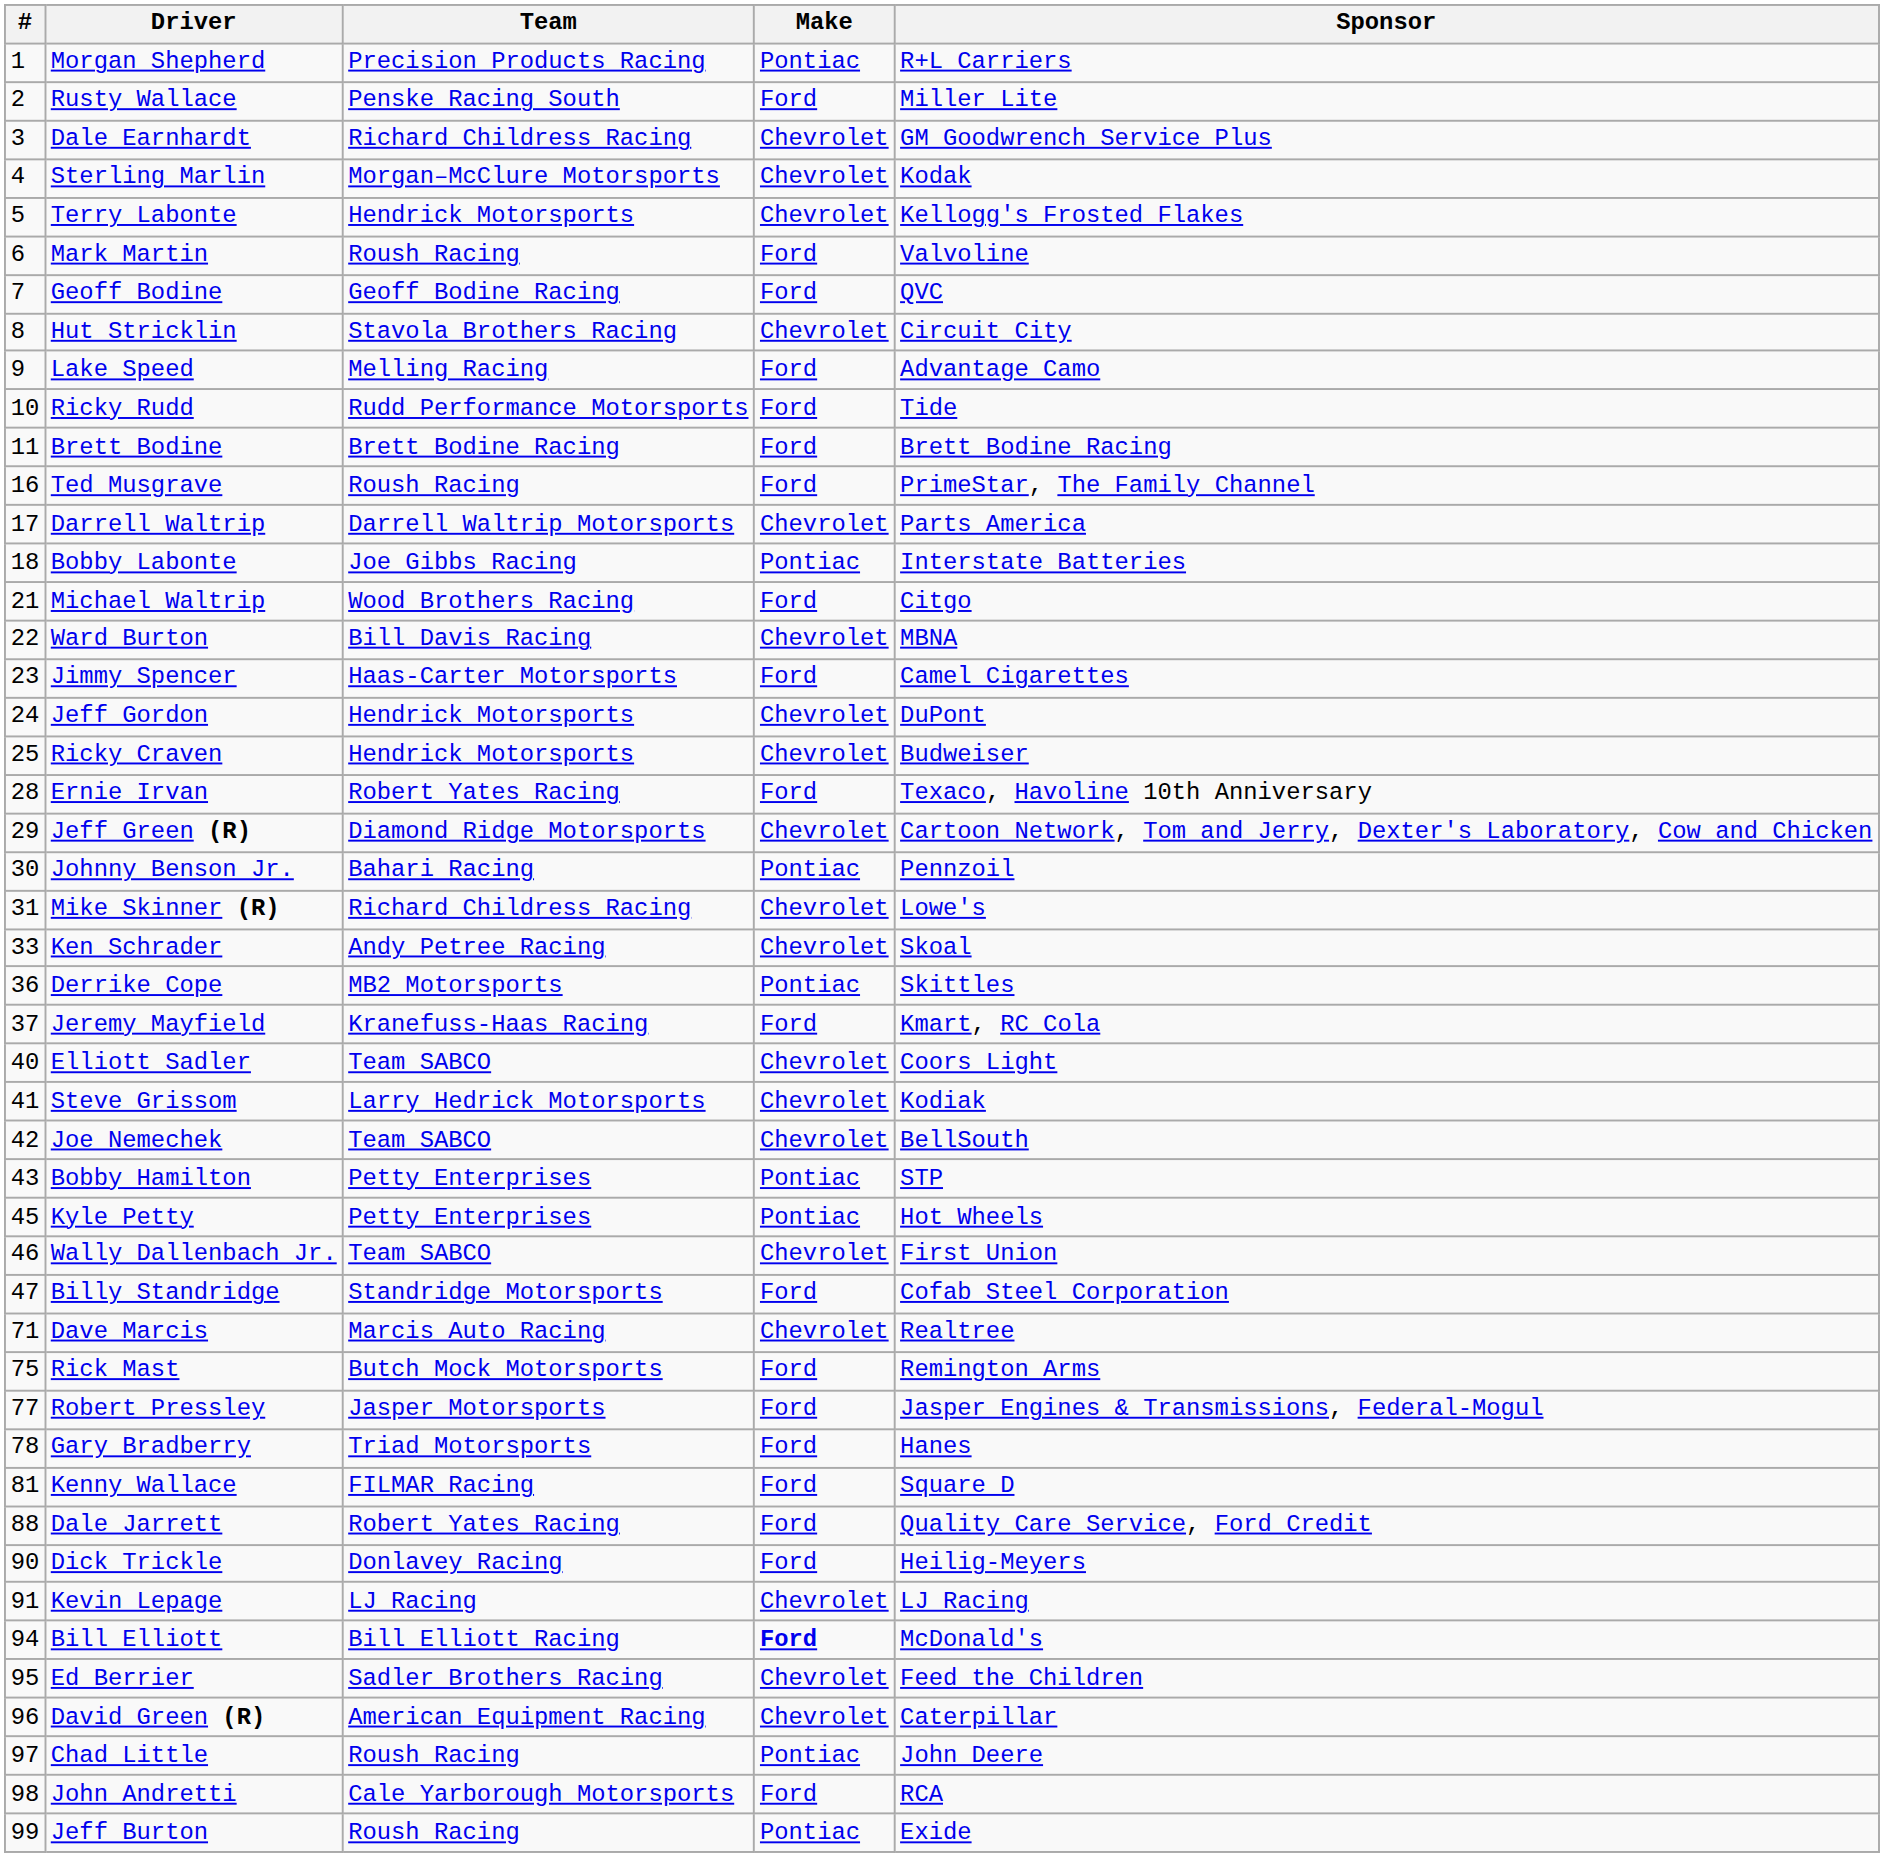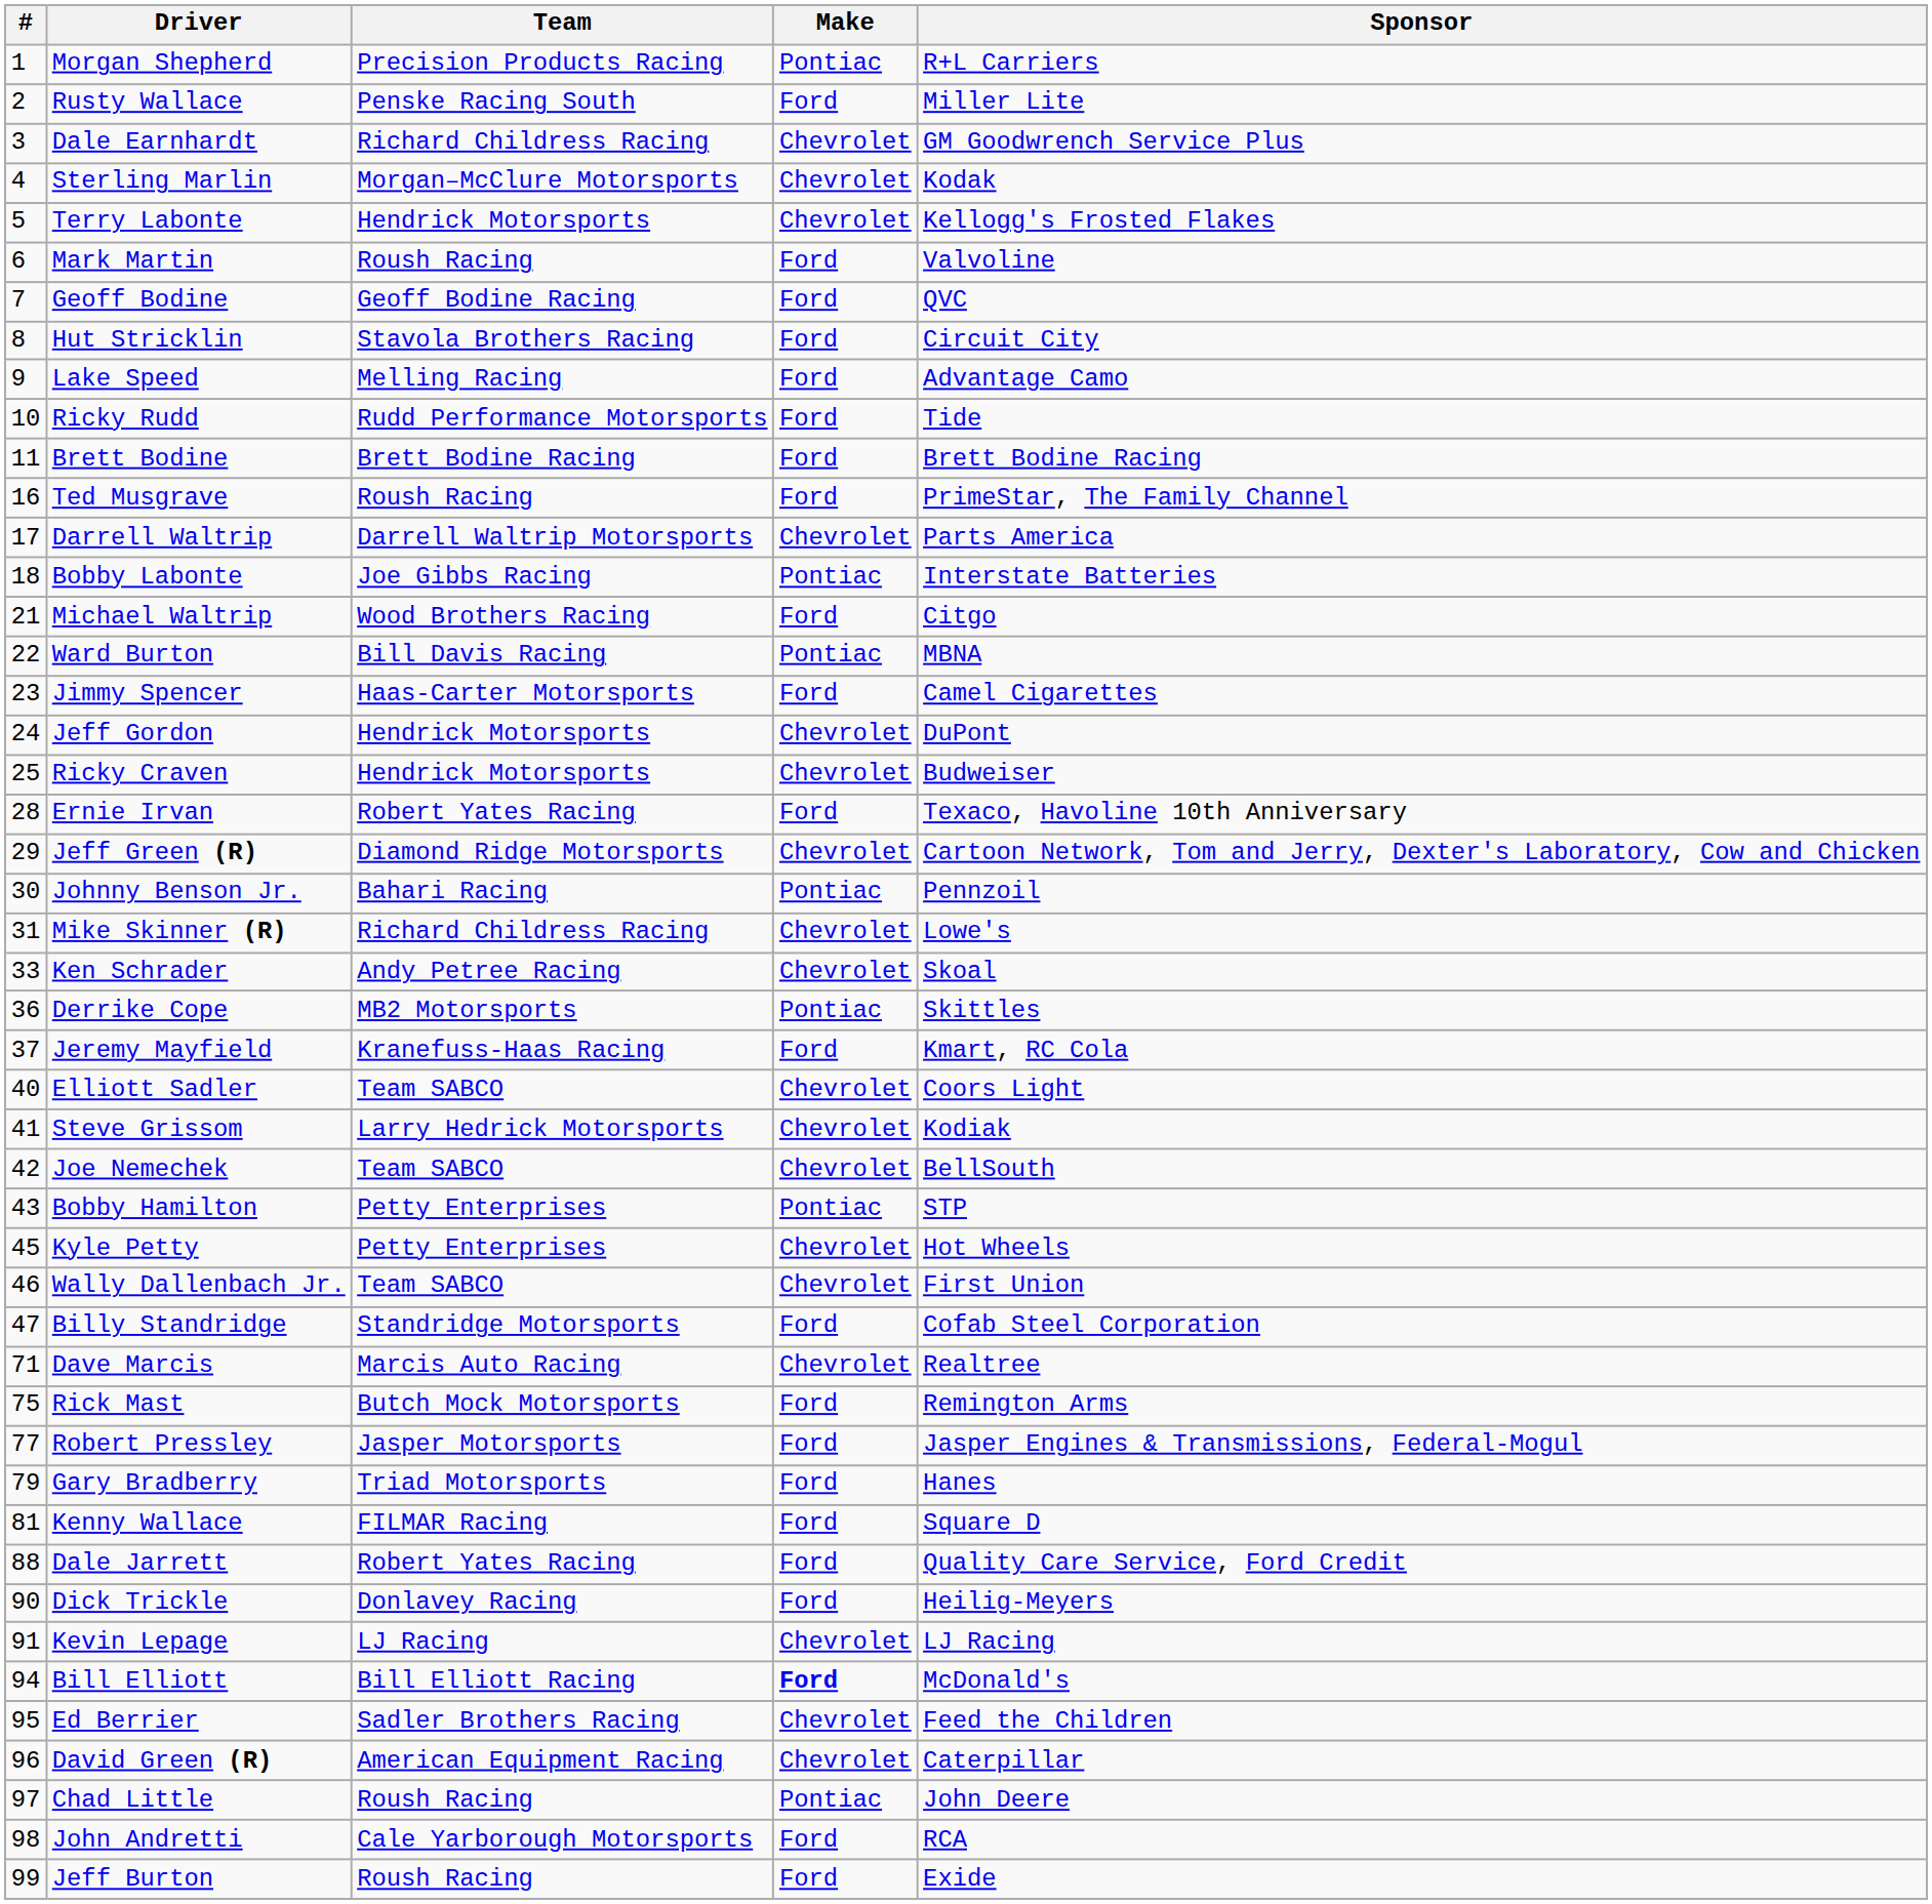 <table class="wikitable" style="font-size:95%">
 <tr>
 <th>#</th>
 <th>Driver</th>
 <th>Team</th>
 <th>Make</th>
 <th>Sponsor</th>
 </tr>
 <tr>
 <td>1</td>
 <td><a href='#'>Morgan Shepherd</a></td>
 <td><a href='#'>Precision Products Racing</a></td>
 <td><a href='#'>Pontiac</a></td>
 <td><a href='#'>R+L Carriers</a></td>
 </tr>
 <tr>
 <td>2</td>
 <td><a href='#'>Rusty Wallace</a></td>
 <td><a href='#'>Penske Racing South</a></td>
 <td><a href='#'>Ford</a></td>
 <td><a href='#'>Miller Lite</a></td>
 </tr>
 <tr>
 <td>3</td>
 <td><a href='#'>Dale Earnhardt</a></td>
 <td><a href='#'>Richard Childress Racing</a></td>
 <td><a href='#'>Chevrolet</a></td>
 <td><a href='#'>GM Goodwrench Service Plus</a></td>
 </tr>
 <tr>
 <td>4</td>
 <td><a href='#'>Sterling Marlin</a></td>
 <td><a href='#'>Morgan–McClure Motorsports</a></td>
 <td><a href='#'>Chevrolet</a></td>
 <td><a href='#'>Kodak</a></td>
 </tr>
 <tr>
 <td>5</td>
 <td><a href='#'>Terry Labonte</a></td>
 <td><a href='#'>Hendrick Motorsports</a></td>
 <td><a href='#'>Chevrolet</a></td>
 <td><a href='#'>Kellogg's Frosted Flakes</a></td>
 </tr>
 <tr>
 <td>6</td>
 <td><a href='#'>Mark Martin</a></td>
 <td><a href='#'>Roush Racing</a></td>
 <td><a href='#'>Ford</a></td>
 <td><a href='#'>Valvoline</a></td>
 </tr>
 <tr>
 <td>7</td>
 <td><a href='#'>Geoff Bodine</a></td>
 <td><a href='#'>Geoff Bodine Racing</a></td>
 <td><a href='#'>Ford</a></td>
 <td><a href='#'>QVC</a></td>
 </tr>
 <tr>
 <td>8</td>
 <td><a href='#'>Hut Stricklin</a></td>
 <td><a href='#'>Stavola Brothers Racing</a></td>
-<td><a href='#'>Chevrolet</a></td>
+<td><a href='#'>Ford</a></td>
 <td><a href='#'>Circuit City</a></td>
 </tr>
 <tr>
 <td>9</td>
 <td><a href='#'>Lake Speed</a></td>
 <td><a href='#'>Melling Racing</a></td>
 <td><a href='#'>Ford</a></td>
 <td><a href='#'>Advantage Camo</a></td>
 </tr>
 <tr>
 <td>10</td>
 <td><a href='#'>Ricky Rudd</a></td>
 <td><a href='#'>Rudd Performance Motorsports</a></td>
 <td><a href='#'>Ford</a></td>
 <td><a href='#'>Tide</a></td>
 </tr>
 <tr>
 <td>11</td>
 <td><a href='#'>Brett Bodine</a></td>
 <td><a href='#'>Brett Bodine Racing</a></td>
 <td><a href='#'>Ford</a></td>
 <td><a href='#'>Brett Bodine Racing</a></td>
 </tr>
 <tr>
 <td>16</td>
 <td><a href='#'>Ted Musgrave</a></td>
 <td><a href='#'>Roush Racing</a></td>
 <td><a href='#'>Ford</a></td>
 <td><a href='#'>PrimeStar</a>, <a href='#'>The Family Channel</a></td>
 </tr>
 <tr>
 <td>17</td>
 <td><a href='#'>Darrell Waltrip</a></td>
 <td><a href='#'>Darrell Waltrip Motorsports</a></td>
 <td><a href='#'>Chevrolet</a></td>
 <td><a href='#'>Parts America</a></td>
 </tr>
 <tr>
 <td>18</td>
 <td><a href='#'>Bobby Labonte</a></td>
 <td><a href='#'>Joe Gibbs Racing</a></td>
 <td><a href='#'>Pontiac</a></td>
 <td><a href='#'>Interstate Batteries</a></td>
 </tr>
 <tr>
 <td>21</td>
 <td><a href='#'>Michael Waltrip</a></td>
 <td><a href='#'>Wood Brothers Racing</a></td>
 <td><a href='#'>Ford</a></td>
 <td><a href='#'>Citgo</a></td>
 </tr>
 <tr>
 <td>22</td>
 <td><a href='#'>Ward Burton</a></td>
 <td><a href='#'>Bill Davis Racing</a></td>
-<td><a href='#'>Chevrolet</a></td>
+<td><a href='#'>Pontiac</a></td>
 <td><a href='#'>MBNA</a></td>
 </tr>
 <tr>
 <td>23</td>
 <td><a href='#'>Jimmy Spencer</a></td>
 <td><a href='#'>Haas-Carter Motorsports</a></td>
 <td><a href='#'>Ford</a></td>
 <td><a href='#'>Camel Cigarettes</a></td>
 </tr>
 <tr>
 <td>24</td>
 <td><a href='#'>Jeff Gordon</a></td>
 <td><a href='#'>Hendrick Motorsports</a></td>
 <td><a href='#'>Chevrolet</a></td>
 <td><a href='#'>DuPont</a></td>
 </tr>
 <tr>
 <td>25</td>
 <td><a href='#'>Ricky Craven</a></td>
 <td><a href='#'>Hendrick Motorsports</a></td>
 <td><a href='#'>Chevrolet</a></td>
 <td><a href='#'>Budweiser</a></td>
 </tr>
 <tr>
 <td>28</td>
 <td><a href='#'>Ernie Irvan</a></td>
 <td><a href='#'>Robert Yates Racing</a></td>
 <td><a href='#'>Ford</a></td>
 <td><a href='#'>Texaco</a>, <a href='#'>Havoline</a> 10th Anniversary</td>
 </tr>
 <tr>
 <td>29</td>
 <td><a href='#'>Jeff Green</a> <strong>(R)</strong></td>
 <td><a href='#'>Diamond Ridge Motorsports</a></td>
 <td><a href='#'>Chevrolet</a></td>
 <td><a href='#'>Cartoon Network</a>, <a href='#'>Tom and Jerry</a>, <a href='#'>Dexter's Laboratory</a>, <a href='#'>Cow and Chicken</a></td>
 </tr>
 <tr>
 <td>30</td>
 <td><a href='#'>Johnny Benson Jr.</a></td>
 <td><a href='#'>Bahari Racing</a></td>
 <td><a href='#'>Pontiac</a></td>
 <td><a href='#'>Pennzoil</a></td>
 </tr>
 <tr>
 <td>31</td>
 <td><a href='#'>Mike Skinner</a> <strong>(R)</strong></td>
 <td><a href='#'>Richard Childress Racing</a></td>
 <td><a href='#'>Chevrolet</a></td>
 <td><a href='#'>Lowe's</a></td>
 </tr>
 <tr>
 <td>33</td>
 <td><a href='#'>Ken Schrader</a></td>
 <td><a href='#'>Andy Petree Racing</a></td>
 <td><a href='#'>Chevrolet</a></td>
 <td><a href='#'>Skoal</a></td>
 </tr>
 <tr>
 <td>36</td>
 <td><a href='#'>Derrike Cope</a></td>
 <td><a href='#'>MB2 Motorsports</a></td>
 <td><a href='#'>Pontiac</a></td>
 <td><a href='#'>Skittles</a></td>
 </tr>
 <tr>
 <td>37</td>
 <td><a href='#'>Jeremy Mayfield</a></td>
 <td><a href='#'>Kranefuss-Haas Racing</a></td>
 <td><a href='#'>Ford</a></td>
 <td><a href='#'>Kmart</a>, <a href='#'>RC Cola</a></td>
 </tr>
 <tr>
 <td>40</td>
 <td><a href='#'>Elliott Sadler</a></td>
 <td><a href='#'>Team SABCO</a></td>
 <td><a href='#'>Chevrolet</a></td>
 <td><a href='#'>Coors Light</a></td>
 </tr>
 <tr>
 <td>41</td>
 <td><a href='#'>Steve Grissom</a></td>
 <td><a href='#'>Larry Hedrick Motorsports</a></td>
 <td><a href='#'>Chevrolet</a></td>
 <td><a href='#'>Kodiak</a></td>
 </tr>
 <tr>
 <td>42</td>
 <td><a href='#'>Joe Nemechek</a></td>
 <td><a href='#'>Team SABCO</a></td>
 <td><a href='#'>Chevrolet</a></td>
 <td><a href='#'>BellSouth</a></td>
 </tr>
 <tr>
 <td>43</td>
 <td><a href='#'>Bobby Hamilton</a></td>
 <td><a href='#'>Petty Enterprises</a></td>
 <td><a href='#'>Pontiac</a></td>
 <td><a href='#'>STP</a></td>
 </tr>
 <tr>
 <td>45</td>
 <td><a href='#'>Kyle Petty</a></td>
 <td><a href='#'>Petty Enterprises</a></td>
-<td><a href='#'>Pontiac</a></td>
+<td><a href='#'>Chevrolet</a></td>
 <td><a href='#'>Hot Wheels</a></td>
 </tr>
 <tr>
 <td>46</td>
 <td><a href='#'>Wally Dallenbach Jr.</a></td>
 <td><a href='#'>Team SABCO</a></td>
 <td><a href='#'>Chevrolet</a></td>
 <td><a href='#'>First Union</a></td>
 </tr>
 <tr>
 <td>47</td>
 <td><a href='#'>Billy Standridge</a></td>
 <td><a href='#'>Standridge Motorsports</a></td>
 <td><a href='#'>Ford</a></td>
 <td><a href='#'>Cofab Steel Corporation</a></td>
 </tr>
 <tr>
 <td>71</td>
 <td><a href='#'>Dave Marcis</a></td>
 <td><a href='#'>Marcis Auto Racing</a></td>
 <td><a href='#'>Chevrolet</a></td>
 <td><a href='#'>Realtree</a></td>
 </tr>
 <tr>
 <td>75</td>
 <td><a href='#'>Rick Mast</a></td>
 <td><a href='#'>Butch Mock Motorsports</a></td>
 <td><a href='#'>Ford</a></td>
 <td><a href='#'>Remington Arms</a></td>
 </tr>
 <tr>
 <td>77</td>
 <td><a href='#'>Robert Pressley</a></td>
 <td><a href='#'>Jasper Motorsports</a></td>
 <td><a href='#'>Ford</a></td>
 <td><a href='#'>Jasper Engines & Transmissions</a>, <a href='#'>Federal-Mogul</a></td>
 </tr>
 <tr>
-<td>78</td>
+<td>79</td>
 <td><a href='#'>Gary Bradberry</a></td>
 <td><a href='#'>Triad Motorsports</a></td>
 <td><a href='#'>Ford</a></td>
 <td><a href='#'>Hanes</a></td>
 </tr>
 <tr>
 <td>81</td>
 <td><a href='#'>Kenny Wallace</a></td>
 <td><a href='#'>FILMAR Racing</a></td>
 <td><a href='#'>Ford</a></td>
 <td><a href='#'>Square D</a></td>
 </tr>
 <tr>
 <td>88</td>
 <td><a href='#'>Dale Jarrett</a></td>
 <td><a href='#'>Robert Yates Racing</a></td>
 <td><a href='#'>Ford</a></td>
 <td><a href='#'>Quality Care Service</a>, <a href='#'>Ford Credit</a></td>
 </tr>
 <tr>
 <td>90</td>
 <td><a href='#'>Dick Trickle</a></td>
 <td><a href='#'>Donlavey Racing</a></td>
 <td><a href='#'>Ford</a></td>
 <td><a href='#'>Heilig-Meyers</a></td>
 </tr>
 <tr>
 <td>91</td>
 <td><a href='#'>Kevin Lepage</a></td>
 <td><a href='#'>LJ Racing</a></td>
 <td><a href='#'>Chevrolet</a></td>
 <td><a href='#'>LJ Racing</a></td>
 </tr>
 <tr>
 <td>94</td>
 <td><a href='#'>Bill Elliott</a></td>
 <td><a href='#'>Bill Elliott Racing</a></td>
 <td><strong><a href='#'>Ford</a></strong></td>
 <td><a href='#'>McDonald's</a></td>
 </tr>
 <tr>
 <td>95</td>
 <td><a href='#'>Ed Berrier</a></td>
 <td><a href='#'>Sadler Brothers Racing</a></td>
 <td><a href='#'>Chevrolet</a></td>
 <td><a href='#'>Feed the Children</a></td>
 </tr>
 <tr>
 <td>96</td>
 <td><a href='#'>David Green</a> <strong>(R)</strong></td>
 <td><a href='#'>American Equipment Racing</a></td>
 <td><a href='#'>Chevrolet</a></td>
 <td><a href='#'>Caterpillar</a></td>
 </tr>
 <tr>
 <td>97</td>
 <td><a href='#'>Chad Little</a></td>
 <td><a href='#'>Roush Racing</a></td>
 <td><a href='#'>Pontiac</a></td>
 <td><a href='#'>John Deere</a></td>
 </tr>
 <tr>
 <td>98</td>
 <td><a href='#'>John Andretti</a></td>
 <td><a href='#'>Cale Yarborough Motorsports</a></td>
 <td><a href='#'>Ford</a></td>
 <td><a href='#'>RCA</a></td>
 </tr>
 <tr>
 <td>99</td>
 <td><a href='#'>Jeff Burton</a></td>
 <td><a href='#'>Roush Racing</a></td>
-<td><a href='#'>Pontiac</a></td>
+<td><a href='#'>Ford</a></td>
 <td><a href='#'>Exide</a></td>
 </tr>
 </table>
